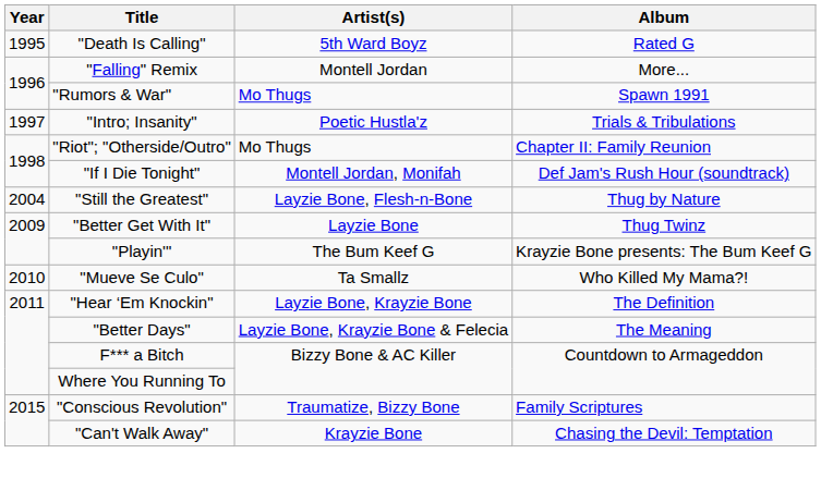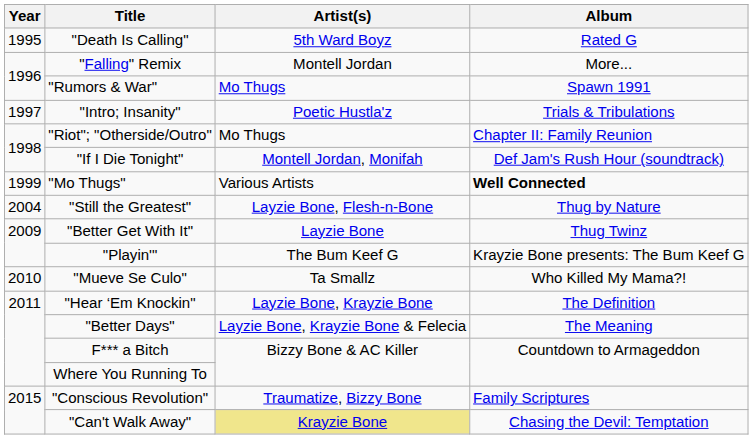 <table class="wikitable">
 <tr>
 <th>Year</th>
 <th>Title</th>
 <th>Artist(s)</th>
 <th>Album</th>
 </tr>
 <tr>
 <td align="center" valign="top">1995</td>
 <td align="center" valign="top">"Death Is Calling"</td>
 <td align="center" valign="top"><a href='#'>5th Ward Boyz</a></td>
 <td align="center" valign="top"><a href='#'>Rated G</a></td>
 </tr>
 <tr>
 <td rowspan="2">1996</td>
 <td align="center" valign="top">"<a href='#'>Falling</a>" Remix</td>
 <td align="center" valign="top">Montell Jordan</td>
 <td align="center" valign="top">More...</td>
 </tr>
 <tr>
 <td>"Rumors & War"</td>
 <td><a href='#'>Mo Thugs</a></td>
 <td align="center" valign="top"><a href='#'>Spawn 1991</a></td>
 </tr>
 <tr>
 <td align="center" valign="top">1997</td>
 <td align="center" valign="top">"Intro; Insanity"</td>
 <td align="center" valign="top"><a href='#'>Poetic Hustla'z</a></td>
 <td align="center" valign="top"><a href='#'>Trials & Tribulations</a></td>
 </tr>
 <tr>
 <td rowspan="2">1998</td>
 <td>"Riot"; "Otherside/Outro"</td>
 <td>Mo Thugs</td>
 <td><a href='#'>Chapter II: Family Reunion</a></td>
 </tr>
 <tr>
 <td align="center" valign="top">"If I Die Tonight"</td>
 <td align="center" valign="top"><a href='#'>Montell Jordan</a>, <a href='#'>Monifah</a></td>
 <td align="center" valign="top"><a href='#'>Def Jam's Rush Hour (soundtrack)</a></td>
+</tr>
+<tr>
+<td>1999</td>
+<td>"Mo Thugs"</td>
+<td>Various Artists</td>
+<td><strong>Well Connected</strong></td>
 </tr>
 <tr>
 <td align="center" valign="top">2004</td>
 <td align="center" valign="top">"Still the Greatest"</td>
 <td align="center" valign="top"><a href='#'>Layzie Bone</a>, <a href='#'>Flesh-n-Bone</a></td>
 <td align="center" valign="top"><a href='#'>Thug by Nature</a></td>
 </tr>
 <tr>
 <td rowspan="2" align="center" valign="top">2009</td>
 <td align="center" valign="top">"Better Get With It"</td>
 <td align="center" valign="top"><a href='#'>Layzie Bone</a></td>
 <td align="center" valign="top"><a href='#'>Thug Twinz</a></td>
 </tr>
 <tr>
 <td align="center" valign="top">"Playin'"</td>
 <td align="center" valign="top">The Bum Keef G</td>
 <td align="center" valign="top">Krayzie Bone presents: The Bum Keef G</td>
 </tr>
 <tr>
 <td align="center" valign="top">2010</td>
 <td align="center" valign="top">"Mueve Se Culo"</td>
 <td align="center" valign="top">Ta Smallz</td>
 <td align="center" valign="top">Who Killed My Mama?!</td>
 </tr>
 <tr>
 <td rowspan="4" align="center" valign="top">2011</td>
 <td align="center" valign="top">"Hear ‘Em Knockin"</td>
 <td align="center" valign="top"><a href='#'>Layzie Bone</a>, <a href='#'>Krayzie Bone</a></td>
 <td align="center" valign="top"><a href='#'>The Definition</a></td>
 </tr>
 <tr>
 <td align="center" valign="top">"Better Days"</td>
 <td align="center" valign="top"><a href='#'>Layzie Bone</a>, <a href='#'>Krayzie Bone</a> & Felecia</td>
 <td align="center" valign="top"><a href='#'>The Meaning</a></td>
 </tr>
 <tr>
 <td align="center" valign="top">F*** a Bitch</td>
 <td rowspan="2" align="center" valign="top">Bizzy Bone & AC Killer</td>
 <td rowspan="2" align="center" valign="top">Countdown to Armageddon</td>
 </tr>
 <tr>
 <td align="center" valign="top">Where You Running To</td>
 </tr>
 <tr>
 <td rowspan="2" align="center" valign="top">2015</td>
 <td align="center" valign="top">"Conscious Revolution"</td>
 <td align="center" valign="top"><a href='#'>Traumatize</a>, <a href='#'>Bizzy Bone</a></td>
 <td><a href='#'>Family Scriptures</a></td>
 </tr>
 <tr>
 <td align="center" valign="top">"Can't Walk Away"</td>
-<td align="center" valign="top"><a href='#'>Krayzie Bone</a></td>
+<td align="center" valign="top" style="background: khaki;"><a href='#'>Krayzie Bone</a></td>
 <td align="center" valign="top"><a href='#'>Chasing the Devil: Temptation</a></td>
 </tr>
 </table>
